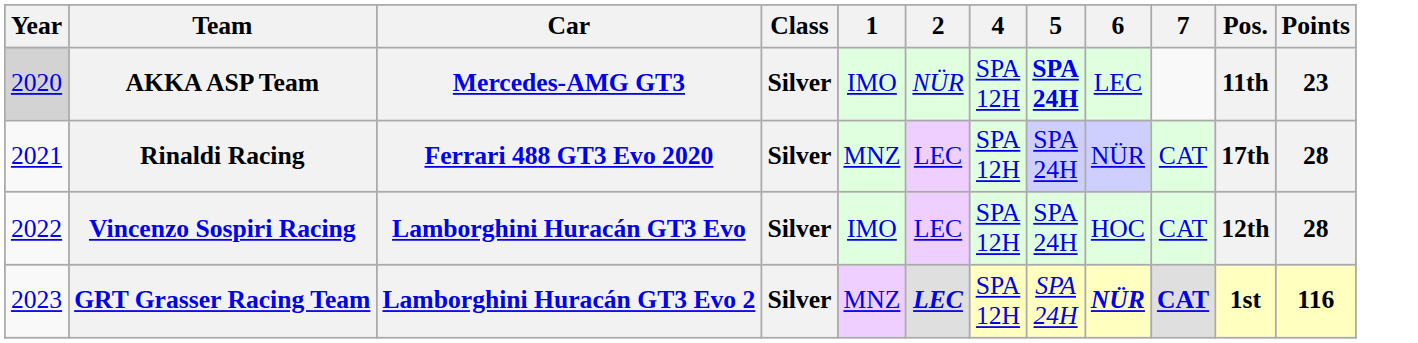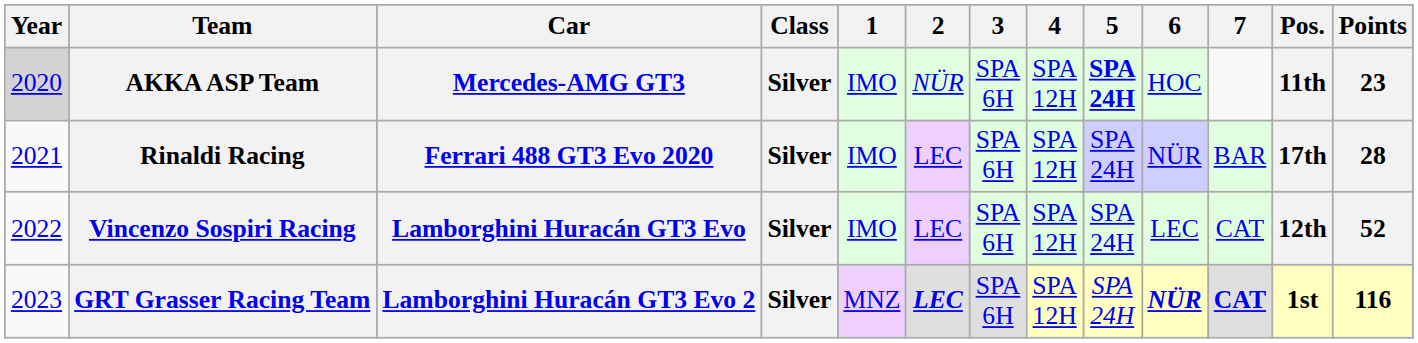 <table class="wikitable" border="1" style="text-align:center; font-size:90%;">
 <tr>
 <th>Year</th>
 <th>Team</th>
 <th>Car</th>
 <th>Class</th>
 <th>1</th>
 <th>2</th>
+<th>3</th>
 <th>4</th>
 <th>5</th>
 <th>6</th>
 <th>7</th>
 <th>Pos.</th>
 <th>Points</th>
 </tr>
 <tr>
 <td style="background: lightgrey;"><a href='#'>2020</a></td>
 <th>AKKA ASP Team</th>
 <th><a href='#'>Mercedes-AMG GT3</a></th>
 <th>Silver</th>
 <td style="background:#DFFFDF;"><a href='#'>IMO</a><br></td>
 <td style="background:#DFFFDF;"><em><a href='#'>NÜR</a></em><br></td>
+<td style="background:#DFFFDF;"><a href='#'>SPA<br>6H</a><br></td>
 <td style="background:#DFFFDF;"><a href='#'>SPA<br>12H</a><br></td>
 <td style="background:#DFFFDF;"><strong><a href='#'>SPA<br>24H</a></strong><br></td>
-<td style="background:#DFFFDF;"><a href='#'>LEC</a><br></td>
+<td style="background:#DFFFDF;"><a href='#'>HOC</a><br></td>
 <td></td>
 <th>11th</th>
 <th>23</th>
 </tr>
 <tr>
 <td><a href='#'>2021</a></td>
 <th>Rinaldi Racing</th>
 <th><a href='#'>Ferrari 488 GT3 Evo 2020</a></th>
 <th>Silver</th>
-<td style="background:#DFFFDF;"><a href='#'>MNZ</a><br></td>
+<td style="background:#DFFFDF;"><a href='#'>IMO</a><br></td>
 <td style="background:#EFCFFF;"><a href='#'>LEC</a><br></td>
+<td style="background:#DFFFDF;"><a href='#'>SPA<br>6H</a><br></td>
 <td style="background:#DFFFDF;"><a href='#'>SPA<br>12H</a><br></td>
 <td style="background:#CFCFFF;"><a href='#'>SPA<br>24H</a><br></td>
 <td style="background:#CFCFFF;"><a href='#'>NÜR</a><br></td>
-<td style="background:#DFFFDF;"><a href='#'>CAT</a><br></td>
+<td style="background:#DFFFDF;"><a href='#'>BAR</a><br></td>
 <th>17th</th>
 <th>28</th>
 </tr>
 <tr>
 <td><a href='#'>2022</a></td>
 <th><a href='#'>Vincenzo Sospiri Racing</a></th>
 <th><a href='#'>Lamborghini Huracán GT3 Evo</a></th>
 <th>Silver</th>
 <td style="background:#DFFFDF;"><a href='#'>IMO</a><br></td>
 <td style="background:#EFCFFF;"><a href='#'>LEC</a><br></td>
+<td style="background:#DFFFDF;"><a href='#'>SPA<br>6H</a><br></td>
 <td style="background:#DFFFDF;"><a href='#'>SPA<br>12H</a><br></td>
 <td style="background:#DFFFDF;"><a href='#'>SPA<br>24H</a><br></td>
-<td style="background:#DFFFDF;"><a href='#'>HOC</a><br></td>
+<td style="background:#DFFFDF;"><a href='#'>LEC</a><br></td>
 <td style="background:#DFFFDF;"><a href='#'>CAT</a><br></td>
 <th>12th</th>
-<th>28</th>
+<th>52</th>
 </tr>
 <tr>
 <td><a href='#'>2023</a></td>
 <th><a href='#'>GRT Grasser Racing Team</a></th>
 <th><a href='#'>Lamborghini Huracán GT3 Evo 2</a></th>
 <th>Silver</th>
 <td style="background:#EFCFFF;"><a href='#'>MNZ</a><br></td>
 <td style="background:#DFDFDF;"><strong><em><a href='#'>LEC</a></em></strong><br></td>
+<td style="background:#DFDFDF;"><a href='#'>SPA<br>6H</a><br></td>
 <td style="background:#FFFFBF;"><a href='#'>SPA<br>12H</a><br></td>
 <td style="background:#FFFFBF;"><em><a href='#'>SPA<br>24H</a></em><br></td>
 <td style="background:#FFFFBF;"><strong><em><a href='#'>NÜR</a></em></strong><br></td>
 <td style="background:#DFDFDF;"><strong><a href='#'>CAT</a></strong><br></td>
 <th style="background:#FFFFBF;">1st</th>
 <th style="background:#FFFFBF;">116</th>
 </tr>
 </table>
